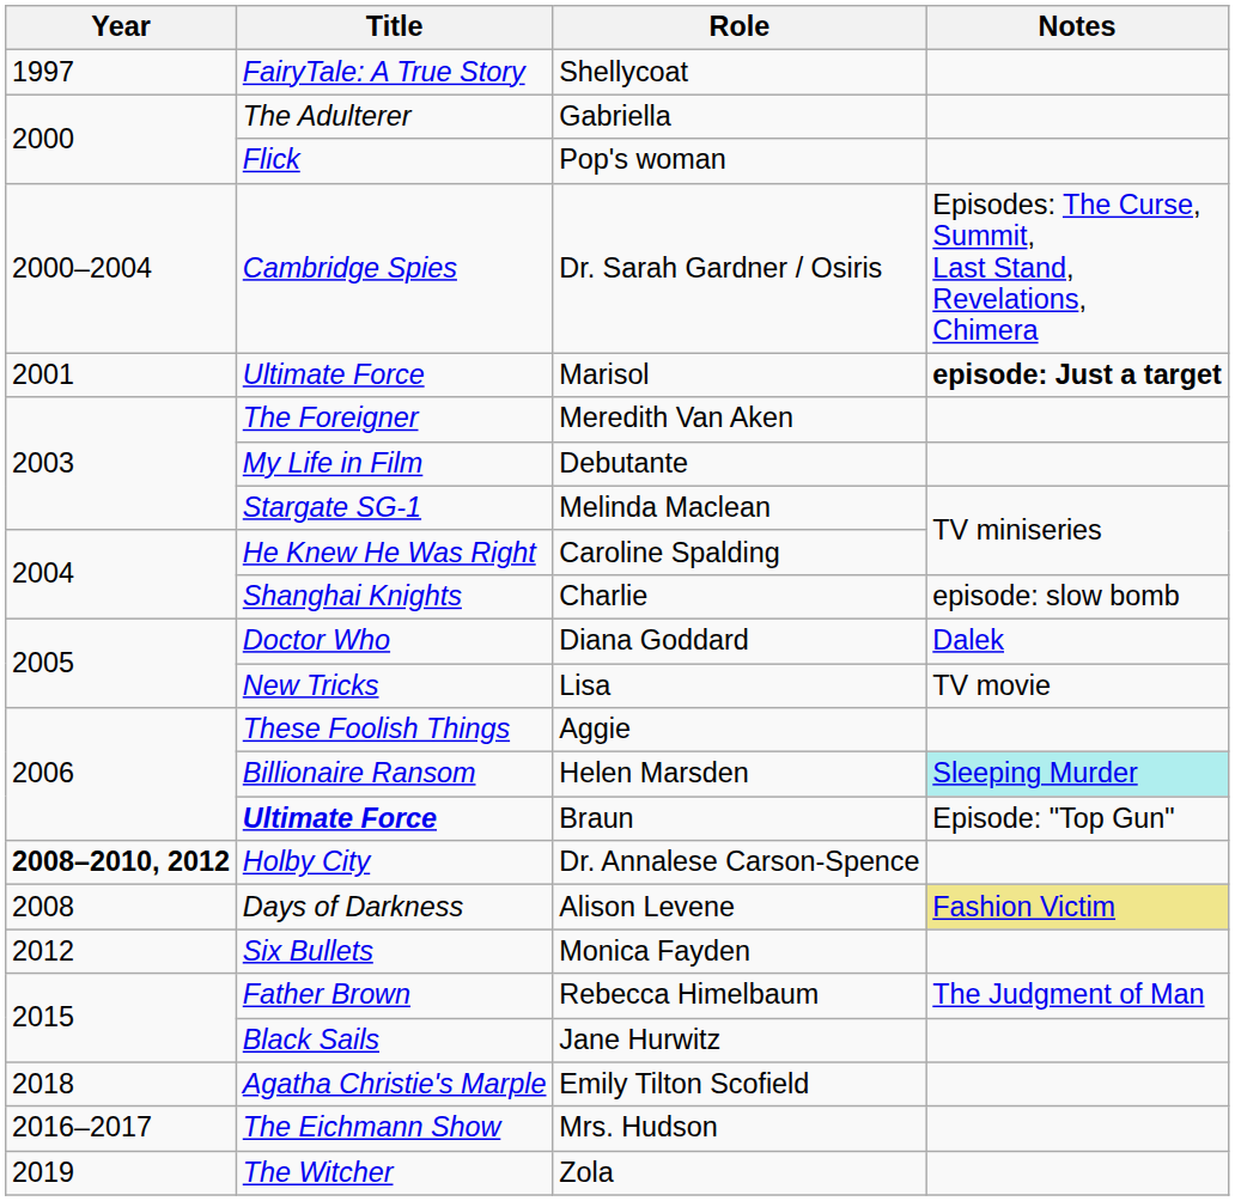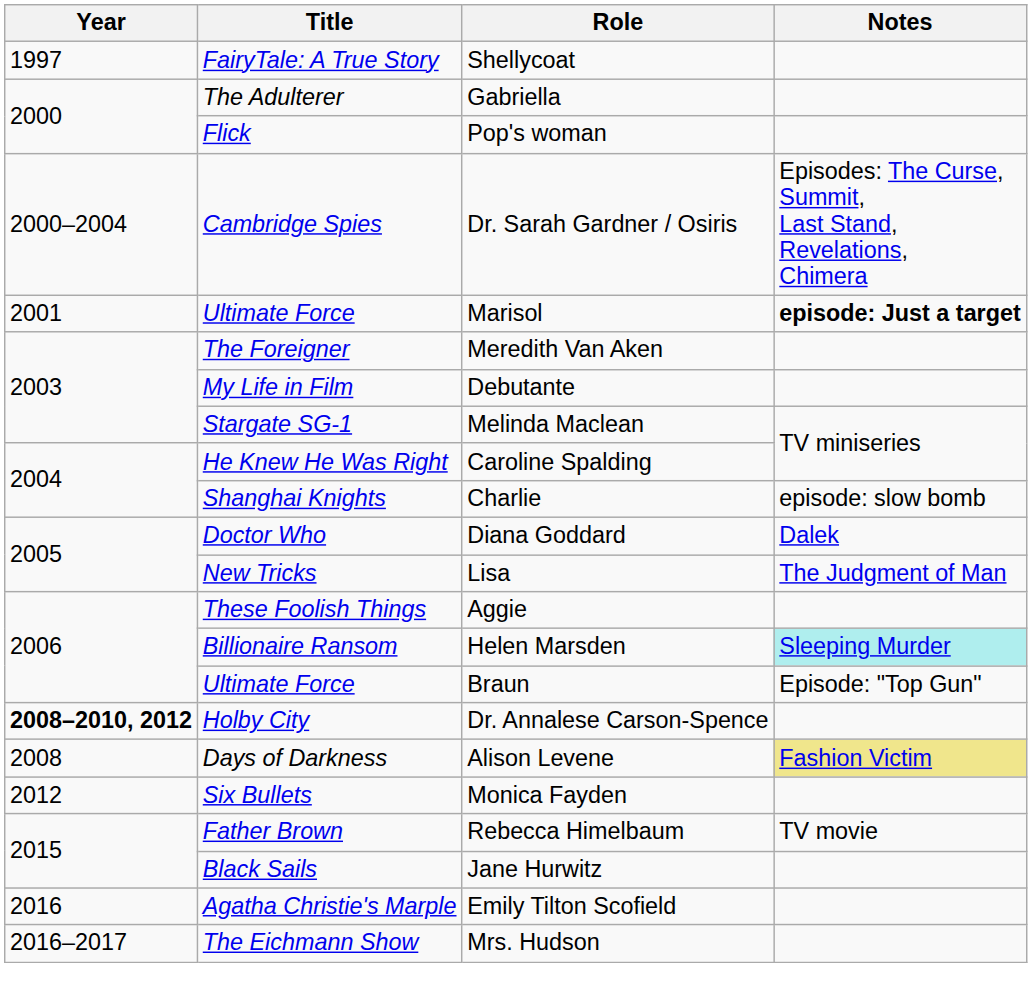 <table class="wikitable sortable">
 <tr>
 <th>Year</th>
 <th>Title</th>
 <th>Role</th>
 <th>Notes</th>
 </tr>
 <tr>
 <td>1997</td>
 <td><em><a href='#'>FairyTale: A True Story</a></em></td>
 <td>Shellycoat</td>
 <td></td>
 </tr>
 <tr>
 <td rowspan="2">2000</td>
 <td><em>The Adulterer</em></td>
 <td>Gabriella</td>
 <td></td>
 </tr>
 <tr>
 <td><em><a href='#'>Flick</a></em></td>
 <td>Pop's woman</td>
 <td></td>
 </tr>
 <tr>
 <td>2000–2004</td>
 <td><em><a href='#'>Cambridge Spies</a></em></td>
 <td>Dr. Sarah Gardner / Osiris</td>
 <td>Episodes: <a href='#'>The Curse</a>,<br> <a href='#'>Summit</a>,<br> <a href='#'>Last Stand</a>,<br> <a href='#'>Revelations</a>,<br> <a href='#'>Chimera</a></td>
 </tr>
 <tr>
 <td>2001</td>
 <td><em><a href='#'>Ultimate Force</a></em></td>
 <td>Marisol</td>
 <td><strong>episode: Just a target</strong></td>
 </tr>
 <tr>
 <td rowspan="3">2003</td>
 <td><em><a href='#'>The Foreigner</a></em></td>
 <td>Meredith Van Aken</td>
 <td></td>
 </tr>
 <tr>
 <td><em><a href='#'>My Life in Film</a></em></td>
 <td>Debutante</td>
 <td></td>
 </tr>
 <tr>
 <td><em><a href='#'>Stargate SG-1</a></em></td>
 <td>Melinda Maclean</td>
 <td rowspan="2">TV miniseries</td>
 </tr>
 <tr>
 <td rowspan="2">2004</td>
 <td><em><a href='#'>He Knew He Was Right</a></em></td>
 <td>Caroline Spalding</td>
 </tr>
 <tr>
 <td><em><a href='#'>Shanghai Knights</a></em></td>
 <td>Charlie</td>
 <td>episode: slow bomb</td>
 </tr>
 <tr>
 <td rowspan="2">2005</td>
 <td><em><a href='#'>Doctor Who</a></em></td>
 <td>Diana Goddard</td>
 <td><a href='#'>Dalek</a></td>
 </tr>
 <tr>
 <td><em><a href='#'>New Tricks</a></em></td>
 <td>Lisa</td>
-<td>TV movie</td>
+<td><a href='#'>The Judgment of Man</a></td>
 </tr>
 <tr>
 <td rowspan="3">2006</td>
 <td><em><a href='#'>These Foolish Things</a></em></td>
 <td>Aggie</td>
 <td></td>
 </tr>
 <tr>
 <td><em><a href='#'>Billionaire Ransom</a></em></td>
 <td>Helen Marsden</td>
 <td style="background: paleturquoise;"><a href='#'>Sleeping Murder</a></td>
 </tr>
 <tr>
-<td><strong><em><a href='#'>Ultimate Force</a></em></strong></td>
+<td><em><a href='#'>Ultimate Force</a></em></td>
 <td>Braun</td>
 <td>Episode: "Top Gun"</td>
 </tr>
 <tr>
 <td><strong>2008–2010, 2012</strong></td>
 <td><em><a href='#'>Holby City</a></em></td>
 <td>Dr. Annalese Carson-Spence</td>
 <td></td>
 </tr>
 <tr>
 <td>2008</td>
 <td><em>Days of Darkness</em></td>
 <td>Alison Levene</td>
 <td style="background: khaki;"><a href='#'>Fashion Victim</a></td>
 </tr>
 <tr>
 <td>2012</td>
 <td><em><a href='#'>Six Bullets</a></em></td>
 <td>Monica Fayden</td>
 <td></td>
 </tr>
 <tr>
 <td rowspan="2">2015</td>
 <td><em><a href='#'>Father Brown</a></em></td>
 <td>Rebecca Himelbaum</td>
-<td><a href='#'>The Judgment of Man</a></td>
+<td>TV movie</td>
 </tr>
 <tr>
 <td><em><a href='#'>Black Sails</a></em></td>
 <td>Jane Hurwitz</td>
 <td></td>
 </tr>
 <tr>
-<td>2018</td>
+<td>2016</td>
 <td><em><a href='#'>Agatha Christie's Marple</a></em></td>
 <td>Emily Tilton Scofield</td>
 <td></td>
 </tr>
 <tr>
 <td>2016–2017</td>
 <td><em><a href='#'>The Eichmann Show</a></em></td>
 <td>Mrs. Hudson</td>
 <td></td>
 </tr>
-<tr>
-<td>2019</td>
-<td><em><a href='#'>The Witcher</a></em></td>
-<td>Zola</td>
-<td></td>
-</tr>
 </table>
